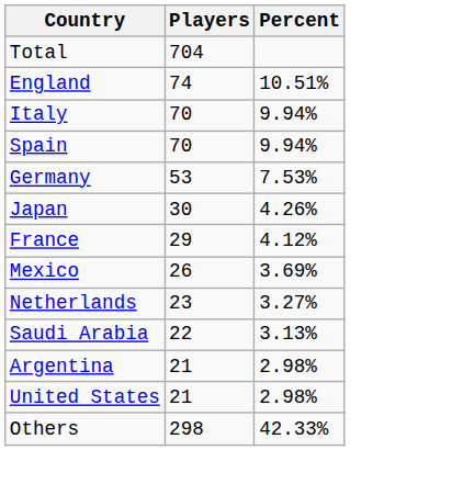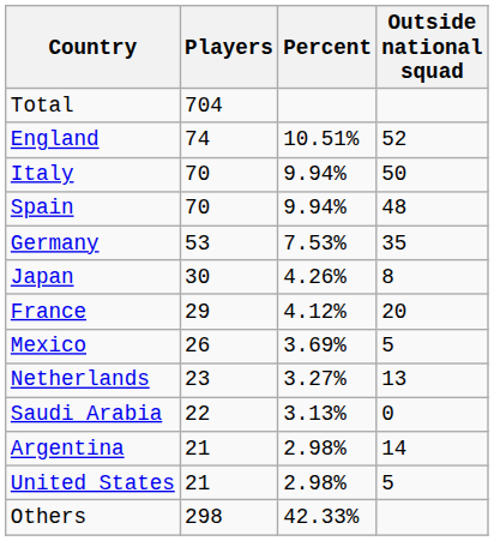 <table class="wikitable sortable">
 <tr>
 <th>Country</th>
 <th>Players</th>
 <th>Percent</th>
+<th width=60px>Outside national squad</th>
 </tr>
 <tr>
 <td>Total</td>
 <td>704</td>
+<td></td>
 <td></td>
 </tr>
 <tr>
 <td><a href='#'>England</a></td>
 <td>74</td>
 <td>10.51%</td>
+<td>52</td>
 </tr>
 <tr>
 <td><a href='#'>Italy</a></td>
 <td>70</td>
 <td>9.94%</td>
+<td>50</td>
 </tr>
 <tr>
 <td><a href='#'>Spain</a></td>
 <td>70</td>
 <td>9.94%</td>
+<td>48</td>
 </tr>
 <tr>
 <td><a href='#'>Germany</a></td>
 <td>53</td>
 <td>7.53%</td>
+<td>35</td>
 </tr>
 <tr>
 <td><a href='#'>Japan</a></td>
 <td>30</td>
 <td>4.26%</td>
+<td>8</td>
 </tr>
 <tr>
 <td><a href='#'>France</a></td>
 <td>29</td>
 <td>4.12%</td>
+<td>20</td>
 </tr>
 <tr>
 <td><a href='#'>Mexico</a></td>
 <td>26</td>
 <td>3.69%</td>
+<td>5</td>
 </tr>
 <tr>
 <td><a href='#'>Netherlands</a></td>
 <td>23</td>
 <td>3.27%</td>
+<td>13</td>
 </tr>
 <tr>
 <td><a href='#'>Saudi Arabia</a></td>
 <td>22</td>
 <td>3.13%</td>
+<td>0</td>
 </tr>
 <tr>
 <td><a href='#'>Argentina</a></td>
 <td>21</td>
 <td>2.98%</td>
+<td>14</td>
 </tr>
 <tr>
 <td><a href='#'>United States</a></td>
 <td>21</td>
 <td>2.98%</td>
+<td>5</td>
 </tr>
 <tr>
 <td>Others</td>
 <td>298</td>
 <td>42.33%</td>
+<td></td>
 </tr>
 </table>
